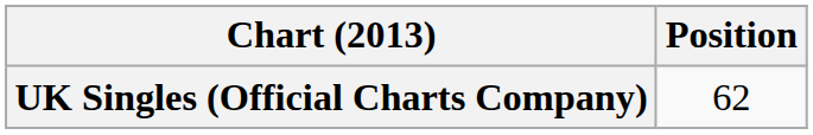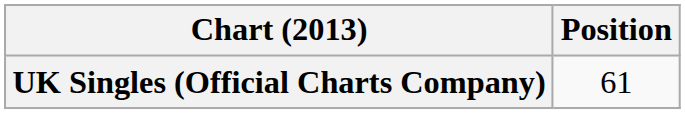 <table class="wikitable plainrowheaders">
 <tr>
 <th scope="col">Chart (2013)</th>
 <th scope="col">Position</th>
 </tr>
 <tr>
 <th scope="row">UK Singles (Official Charts Company)</th>
-<td align="center">62</td>
+<td align="center">61</td>
 </tr>
 </table>
